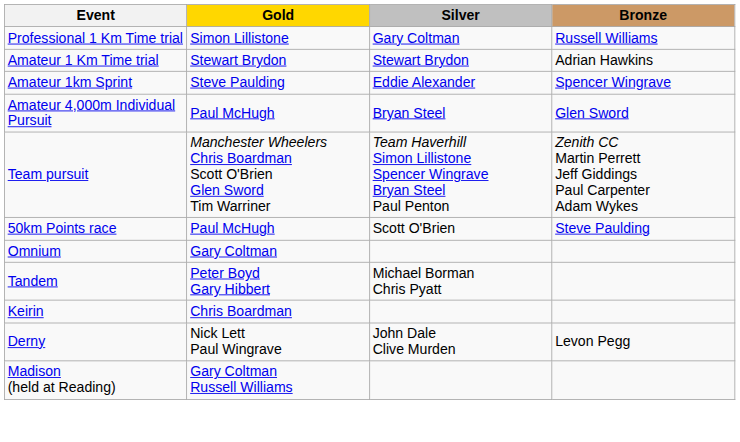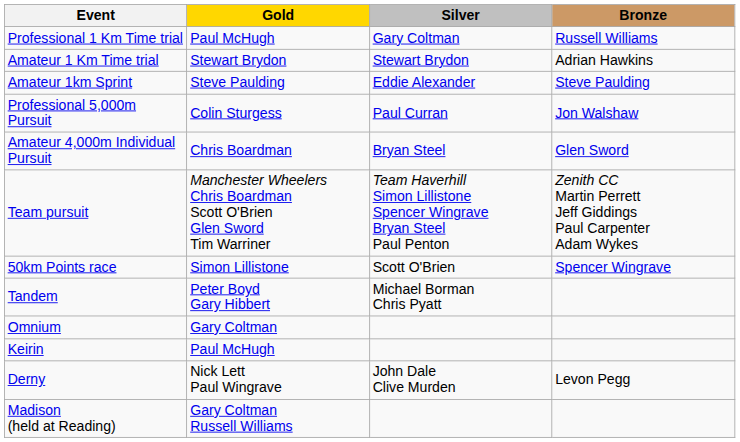 <table class="wikitable" style="font-size: 100%">
 <tr>
 <th width=200>Event</th>
 <th width=200 style="background-color: gold;">Gold</th>
 <th width=200 style="background-color: silver;">Silver</th>
 <th width=200 style="background-color: #cc9966;">Bronze</th>
 </tr>
 <tr>
 <td><a href='#'>Professional 1 Km Time trial</a></td>
-<td><a href='#'>Simon Lillistone</a></td>
+<td><a href='#'>Paul McHugh</a></td>
 <td><a href='#'>Gary Coltman</a></td>
 <td><a href='#'>Russell Williams</a></td>
 </tr>
 <tr>
 <td><a href='#'>Amateur 1 Km Time trial</a></td>
 <td><a href='#'>Stewart Brydon</a></td>
 <td><a href='#'>Stewart Brydon</a></td>
 <td>Adrian Hawkins</td>
 </tr>
 <tr>
 <td><a href='#'>Amateur 1km Sprint</a></td>
 <td><a href='#'>Steve Paulding</a></td>
 <td><a href='#'>Eddie Alexander</a></td>
-<td><a href='#'>Spencer Wingrave</a></td>
+<td><a href='#'>Steve Paulding</a></td>
+</tr>
+<tr>
+<td><a href='#'>Professional 5,000m Pursuit</a></td>
+<td><a href='#'>Colin Sturgess</a></td>
+<td><a href='#'>Paul Curran</a></td>
+<td><a href='#'>Jon Walshaw</a></td>
 </tr>
 <tr>
 <td><a href='#'>Amateur 4,000m Individual Pursuit</a></td>
-<td><a href='#'>Paul McHugh</a></td>
+<td><a href='#'>Chris Boardman</a></td>
 <td><a href='#'>Bryan Steel</a></td>
 <td><a href='#'>Glen Sword</a></td>
 </tr>
 <tr>
 <td><a href='#'>Team pursuit</a></td>
 <td><em>Manchester Wheelers</em> <br><a href='#'>Chris Boardman</a><br>  Scott O'Brien<br> <a href='#'>Glen Sword</a><br> Tim Warriner</td>
 <td><em>Team Haverhill</em><br><a href='#'>Simon Lillistone</a><br><a href='#'>Spencer Wingrave</a><br> <a href='#'>Bryan Steel</a><br>Paul Penton</td>
 <td><em>Zenith CC</em> <br> Martin Perrett<br> Jeff Giddings <br> Paul Carpenter <br> Adam Wykes</td>
 </tr>
 <tr>
 <td><a href='#'>50km Points race</a></td>
-<td><a href='#'>Paul McHugh</a></td>
+<td><a href='#'>Simon Lillistone</a></td>
 <td>Scott O'Brien</td>
-<td><a href='#'>Steve Paulding</a></td>
+<td><a href='#'>Spencer Wingrave</a></td>
+</tr>
+<tr>
+<td><a href='#'>Tandem</a></td>
+<td><a href='#'>Peter Boyd</a> <br> <a href='#'>Gary Hibbert</a></td>
+<td>Michael Borman <br>Chris Pyatt</td>
+<td></td>
 </tr>
 <tr>
 <td><a href='#'>Omnium</a></td>
 <td><a href='#'>Gary Coltman</a></td>
 <td></td>
 <td></td>
 </tr>
 <tr>
-<td><a href='#'>Tandem</a></td>
-<td><a href='#'>Peter Boyd</a> <br> <a href='#'>Gary Hibbert</a></td>
-<td>Michael Borman <br>Chris Pyatt</td>
-<td></td>
-</tr>
-<tr>
 <td><a href='#'>Keirin</a></td>
-<td><a href='#'>Chris Boardman</a></td>
+<td><a href='#'>Paul McHugh</a></td>
 <td></td>
 <td></td>
 </tr>
 <tr>
 <td><a href='#'>Derny</a></td>
 <td>Nick Lett<br>Paul Wingrave</td>
 <td>John Dale<br>Clive Murden</td>
 <td>Levon Pegg</td>
 </tr>
 <tr>
 <td><a href='#'>Madison</a> <br> (held at Reading)</td>
 <td><a href='#'>Gary Coltman</a><br><a href='#'>Russell Williams</a></td>
 <td></td>
 <td></td>
 </tr>
 </table>
